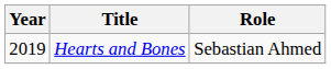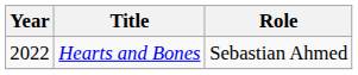 <table class="wikitable sortable">
 <tr>
 <th>Year</th>
 <th>Title</th>
 <th>Role</th>
 </tr>
 <tr>
-<td>2019</td>
+<td>2022</td>
 <td><em><a href='#'>Hearts and Bones</a></em></td>
 <td>Sebastian Ahmed</td>
 </tr>
 <tr>
 </tr>
 </table>
